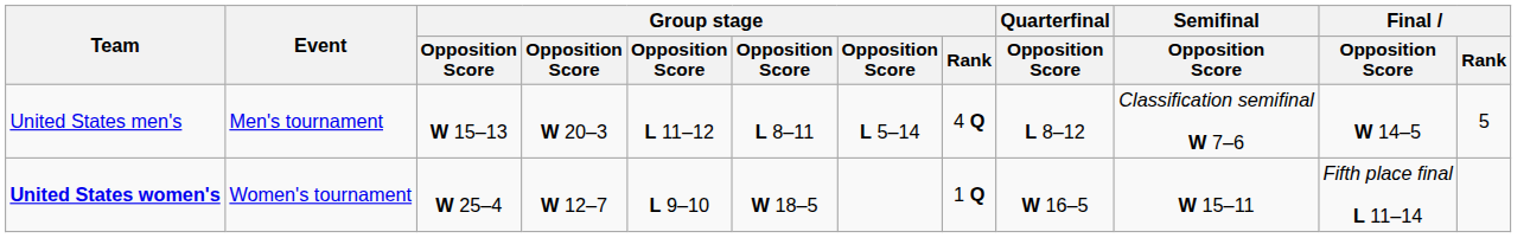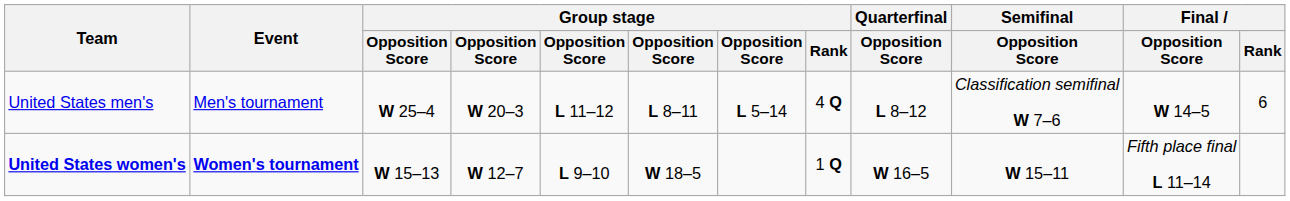 <table class=wikitable style=font-size:90%;text-align:center>
 <tr>
 <th rowspan=2>Team</th>
 <th rowspan=2>Event</th>
 <th colspan=6>Group stage</th>
 <th>Quarterfinal</th>
 <th>Semifinal</th>
 <th colspan=2>Final / </th>
 </tr>
 <tr style=font-size:95%>
 <th>Opposition<br>Score</th>
 <th>Opposition<br>Score</th>
 <th>Opposition<br>Score</th>
 <th>Opposition<br>Score</th>
 <th>Opposition<br>Score</th>
 <th>Rank</th>
 <th>Opposition<br>Score</th>
 <th>Opposition<br>Score</th>
 <th>Opposition<br>Score</th>
 <th>Rank</th>
 </tr>
 <tr>
 <td align=left><a href='#'>United States men's</a></td>
 <td align=left><a href='#'>Men's tournament</a></td>
-<td><br><strong>W</strong> 15–13</td>
+<td><br><strong>W</strong> 25–4</td>
 <td><br><strong>W</strong> 20–3</td>
 <td><br><strong>L</strong> 11–12</td>
 <td><br><strong>L</strong> 8–11</td>
 <td><br><strong>L</strong> 5–14</td>
 <td>4 <strong>Q</strong></td>
 <td><br><strong>L</strong> 8–12</td>
 <td><em>Classification semifinal</em><br><br><strong>W</strong> 7–6</td>
 <td><br><strong>W</strong> 14–5</td>
-<td>5</td>
+<td>6</td>
 </tr>
 <tr>
 <td align=left><strong><a href='#'>United States women's</a></strong></td>
-<td align=left><a href='#'>Women's tournament</a></td>
-<td><br><strong>W</strong> 25–4</td>
+<td align=left><strong><a href='#'>Women's tournament</a></strong></td>
+<td><br><strong>W</strong> 15–13</td>
 <td><br><strong>W</strong> 12–7</td>
 <td><br><strong>L</strong> 9–10</td>
 <td><br><strong>W</strong> 18–5</td>
 <td></td>
 <td>1 <strong>Q</strong></td>
 <td><br><strong>W</strong> 16–5</td>
 <td><br><strong>W</strong> 15–11</td>
 <td><em>Fifth place final</em><br><br><strong>L</strong> 11–14</td>
 <td></td>
 </tr>
 </table>
